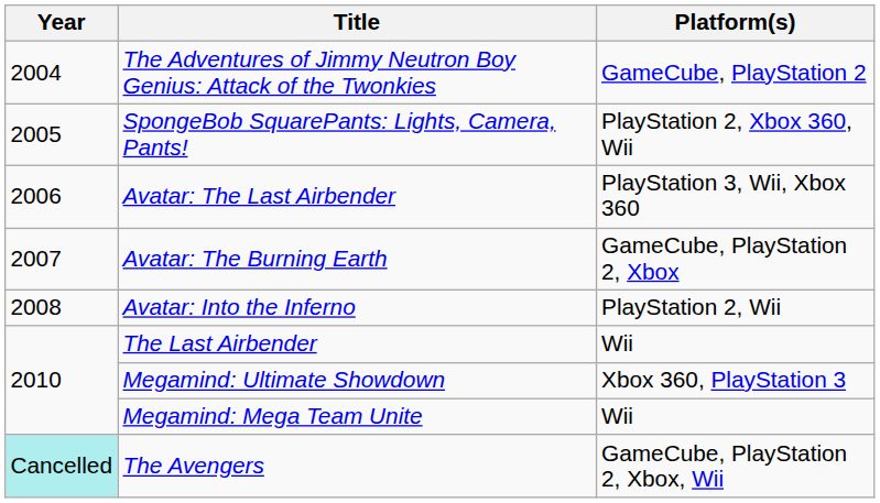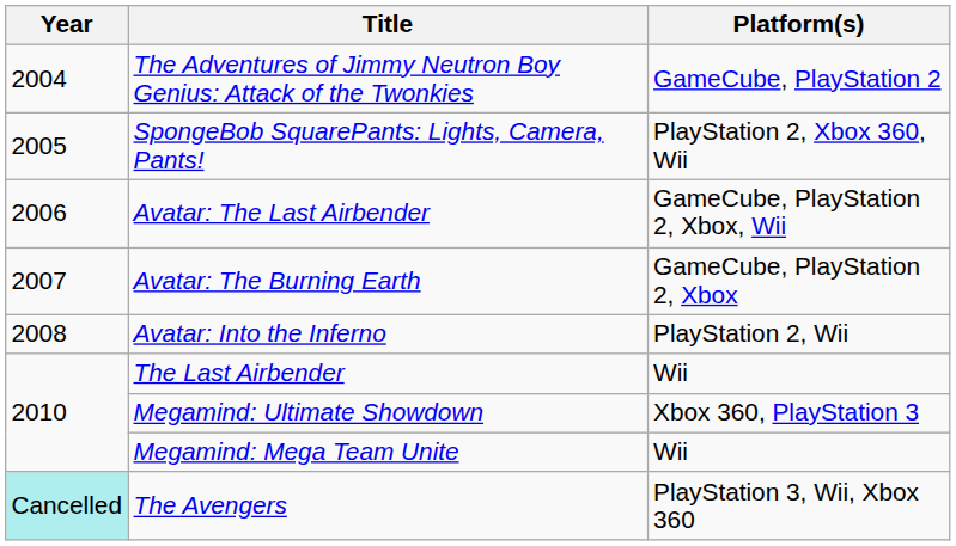 <table class="wikitable sortable">
 <tr>
 <th>Year</th>
 <th>Title</th>
 <th>Platform(s)</th>
 </tr>
 <tr>
 <td>2004</td>
 <td><em><a href='#'>The Adventures of Jimmy Neutron Boy Genius: Attack of the Twonkies</a></em></td>
 <td><a href='#'>GameCube</a>, <a href='#'>PlayStation 2</a></td>
 </tr>
 <tr>
 <td>2005</td>
 <td><em><a href='#'>SpongeBob SquarePants: Lights, Camera, Pants!</a></em></td>
 <td>PlayStation 2, <a href='#'>Xbox 360</a>, Wii</td>
 </tr>
 <tr>
 <td>2006</td>
 <td><em><a href='#'>Avatar: The Last Airbender</a></em></td>
-<td>PlayStation 3, Wii, Xbox 360</td>
+<td>GameCube, PlayStation 2, Xbox, <a href='#'>Wii</a></td>
 </tr>
 <tr>
 <td>2007</td>
 <td><em><a href='#'>Avatar: The Burning Earth</a></em></td>
 <td>GameCube, PlayStation 2, <a href='#'>Xbox</a></td>
 </tr>
 <tr>
 <td>2008</td>
 <td><em><a href='#'>Avatar: Into the Inferno</a></em></td>
 <td>PlayStation 2, Wii</td>
 </tr>
 <tr>
 <td rowspan="3">2010</td>
 <td><em><a href='#'>The Last Airbender</a></em></td>
 <td>Wii</td>
 </tr>
 <tr>
 <td><em><a href='#'>Megamind: Ultimate Showdown</a></em></td>
 <td>Xbox 360, <a href='#'>PlayStation 3</a></td>
 </tr>
 <tr>
 <td><em><a href='#'>Megamind: Mega Team Unite</a></em></td>
 <td>Wii</td>
 </tr>
 <tr>
 <td style="background: paleturquoise;">Cancelled</td>
 <td><em><a href='#'>The Avengers</a></em></td>
-<td>GameCube, PlayStation 2, Xbox, <a href='#'>Wii</a></td>
+<td>PlayStation 3, Wii, Xbox 360</td>
 </tr>
 </table>
